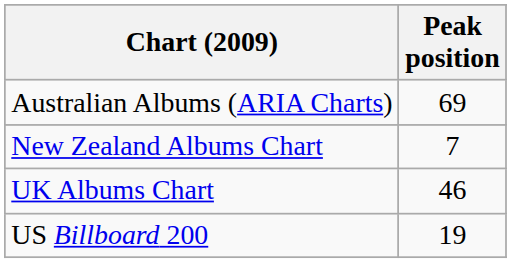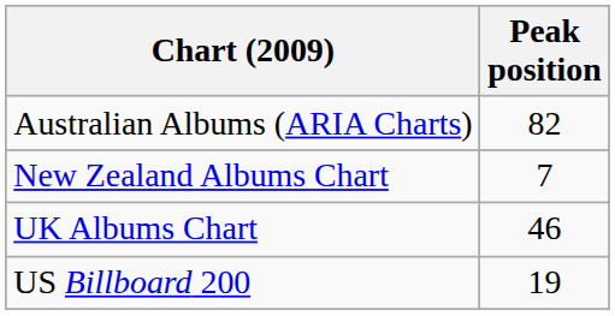 <table class="wikitable">
 <tr>
 <th>Chart (2009)</th>
 <th>Peak <br>position</th>
 </tr>
 <tr>
 <td>Australian Albums (<a href='#'>ARIA Charts</a>)</td>
-<td style="text-align:center;">69</td>
+<td style="text-align:center;">82</td>
 </tr>
 <tr>
 <td><a href='#'>New Zealand Albums Chart</a></td>
 <td style="text-align:center;">7</td>
 </tr>
 <tr>
 <td><a href='#'>UK Albums Chart</a></td>
 <td style="text-align:center;">46</td>
 </tr>
 <tr>
 <td>US <a href='#'><em>Billboard</em> 200</a></td>
 <td style="text-align:center;">19</td>
 </tr>
 </table>
